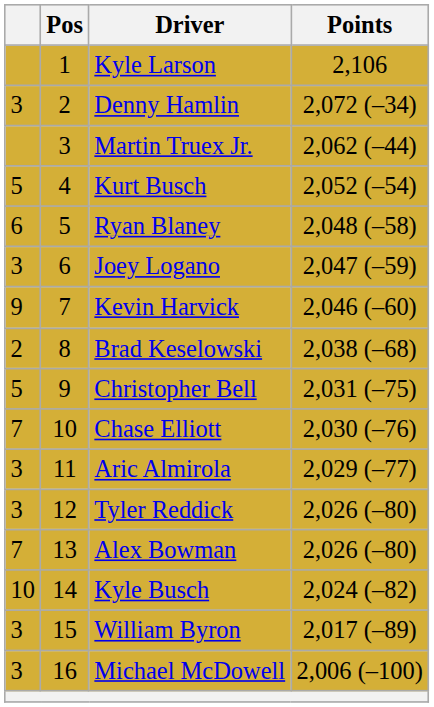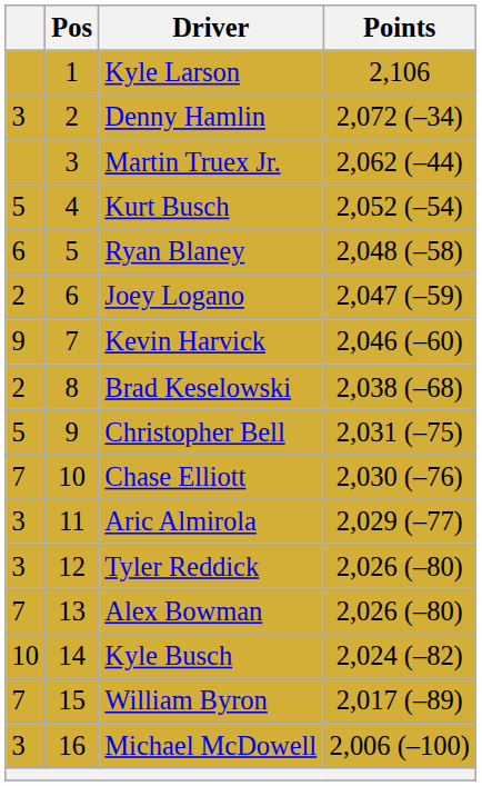 <table class="wikitable" style="font-size: 95%">
 <tr>
 <th></th>
 <th>Pos</th>
 <th>Driver</th>
 <th>Points</th>
 </tr>
 <tr style="background:#D4AF37;">
 <td align="left"></td>
 <td style="text-align:center;">1</td>
 <td><a href='#'>Kyle Larson</a></td>
 <td style="text-align:center;">2,106</td>
 </tr>
 <tr style="background:#D4AF37;">
 <td align="left"> 3</td>
 <td style="text-align:center;">2</td>
 <td><a href='#'>Denny Hamlin</a></td>
 <td style="text-align:center;">2,072 (–34)</td>
 </tr>
 <tr style="background:#D4AF37;">
 <td align="left"></td>
 <td style="text-align:center;">3</td>
 <td><a href='#'>Martin Truex Jr.</a></td>
 <td style="text-align:center;">2,062 (–44)</td>
 </tr>
 <tr style="background:#D4AF37;">
 <td align="left"> 5</td>
 <td style="text-align:center;">4</td>
 <td><a href='#'>Kurt Busch</a></td>
 <td style="text-align:center;">2,052 (–54)</td>
 </tr>
 <tr style="background:#D4AF37;">
 <td align="left"> 6</td>
 <td style="text-align:center;">5</td>
 <td><a href='#'>Ryan Blaney</a></td>
 <td style="text-align:center;">2,048 (–58)</td>
 </tr>
 <tr style="background:#D4AF37;">
-<td align="left"> 3</td>
+<td align="left"> 2</td>
 <td style="text-align:center;">6</td>
 <td><a href='#'>Joey Logano</a></td>
 <td style="text-align:center;">2,047 (–59)</td>
 </tr>
 <tr style="background:#D4AF37;">
 <td align="left"> 9</td>
 <td style="text-align:center;">7</td>
 <td><a href='#'>Kevin Harvick</a></td>
 <td style="text-align:center;">2,046 (–60)</td>
 </tr>
 <tr style="background:#D4AF37;">
 <td align="left"> 2</td>
 <td style="text-align:center;">8</td>
 <td><a href='#'>Brad Keselowski</a></td>
 <td style="text-align:center;">2,038 (–68)</td>
 </tr>
 <tr style="background:#D4AF37;">
 <td align="left"> 5</td>
 <td style="text-align:center;">9</td>
 <td><a href='#'>Christopher Bell</a></td>
 <td style="text-align:center;">2,031 (–75)</td>
 </tr>
 <tr style="background:#D4AF37;">
 <td align="left"> 7</td>
 <td style="text-align:center;">10</td>
 <td><a href='#'>Chase Elliott</a></td>
 <td style="text-align:center;">2,030 (–76)</td>
 </tr>
 <tr style="background:#D4AF37;">
 <td align="left"> 3</td>
 <td style="text-align:center;">11</td>
 <td><a href='#'>Aric Almirola</a></td>
 <td style="text-align:center;">2,029 (–77)</td>
 </tr>
 <tr style="background:#D4AF37;">
 <td align="left"> 3</td>
 <td style="text-align:center;">12</td>
 <td><a href='#'>Tyler Reddick</a></td>
 <td style="text-align:center;">2,026 (–80)</td>
 </tr>
 <tr style="background:#D4AF37;">
 <td align="left"> 7</td>
 <td style="text-align:center;">13</td>
 <td><a href='#'>Alex Bowman</a></td>
 <td style="text-align:center;">2,026 (–80)</td>
 </tr>
 <tr style="background:#D4AF37;">
 <td align="left"> 10</td>
 <td style="text-align:center;">14</td>
 <td><a href='#'>Kyle Busch</a></td>
 <td style="text-align:center;">2,024 (–82)</td>
 </tr>
 <tr style="background:#D4AF37;">
-<td align="left"> 3</td>
+<td align="left"> 7</td>
 <td style="text-align:center;">15</td>
 <td><a href='#'>William Byron</a></td>
 <td style="text-align:center;">2,017 (–89)</td>
 </tr>
 <tr style="background:#D4AF37;">
 <td align="left"> 3</td>
 <td style="text-align:center;">16</td>
 <td><a href='#'>Michael McDowell</a></td>
 <td style="text-align:center;">2,006 (–100)</td>
 </tr>
 <tr class="sortbottom">
 <th colspan="9"></th>
 </tr>
 </table>
